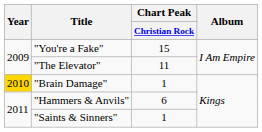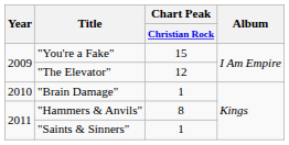 <table class="wikitable">
 <tr>
 <th rowspan="2">Year</th>
 <th rowspan="2">Title</th>
 <th colspan="1">Chart Peak</th>
 <th rowspan="2">Album</th>
 </tr>
 <tr>
 <th><small><a href='#'>Christian Rock</a></small></th>
 </tr>
 <tr>
 <td rowspan="2">2009</td>
 <td>"You're a Fake"</td>
 <td align="center">15</td>
 <td rowspan="2"><em>I Am Empire</em></td>
 </tr>
 <tr>
 <td>"The Elevator"</td>
-<td align="center">11</td>
+<td align="center">12</td>
 </tr>
 <tr>
-<td rowspan="1" style="background: gold;">2010</td>
+<td rowspan="1">2010</td>
 <td>"Brain Damage"</td>
 <td align="center">1</td>
 <td rowspan="3"><em>Kings</em></td>
 </tr>
 <tr>
 <td rowspan="2">2011</td>
 <td>"Hammers & Anvils"</td>
-<td align="center">6</td>
+<td align="center">8</td>
 </tr>
 <tr>
 <td>"Saints & Sinners"</td>
 <td align="center">1</td>
 </tr>
 </table>
